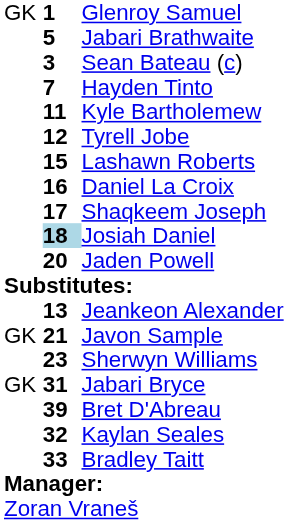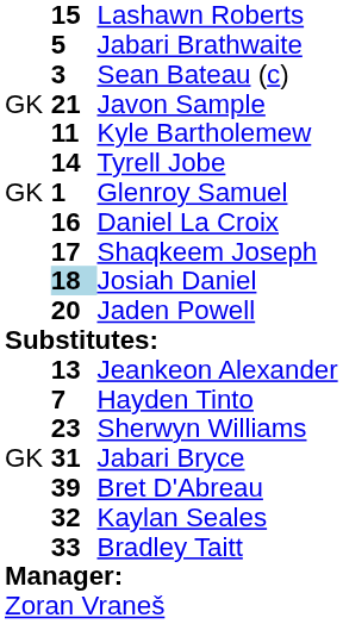 <table style="font-size: 90%" cellspacing="0" cellpadding="0">
 <tr>
 <th width=25></th>
 <th width=25></th>
 </tr>
 <tr>
-<td>GK</td>
-<td><strong>1</strong></td>
-<td> <a href='#'>Glenroy Samuel</a></td>
+<td></td>
+<td><strong>15</strong></td>
+<td> <a href='#'>Lashawn Roberts</a></td>
 <td></td>
 <td></td>
 </tr>
 <tr>
 <td></td>
 <td><strong>5</strong></td>
 <td> <a href='#'>Jabari Brathwaite</a></td>
 <td></td>
 <td></td>
 </tr>
 <tr>
 <td></td>
 <td><strong>3</strong></td>
 <td> <a href='#'>Sean Bateau</a> (<a href='#'>c</a>)</td>
 </tr>
 <tr>
-<td></td>
-<td><strong>7</strong></td>
-<td> <a href='#'>Hayden Tinto</a></td>
+<td>GK</td>
+<td><strong>21</strong></td>
+<td> <a href='#'>Javon Sample</a></td>
 <td></td>
 <td></td>
 </tr>
 <tr>
 <td></td>
 <td><strong>11</strong></td>
 <td> <a href='#'>Kyle Bartholemew</a></td>
 </tr>
 <tr>
 <td></td>
-<td><strong>12</strong></td>
+<td><strong>14</strong></td>
 <td> <a href='#'>Tyrell Jobe</a></td>
 <td></td>
 <td></td>
 </tr>
 <tr>
-<td></td>
-<td><strong>15</strong></td>
-<td> <a href='#'>Lashawn Roberts</a></td>
+<td>GK</td>
+<td><strong>1</strong></td>
+<td> <a href='#'>Glenroy Samuel</a></td>
 <td></td>
 <td></td>
 </tr>
 <tr>
 <td></td>
 <td><strong>16</strong></td>
 <td> <a href='#'>Daniel La Croix</a></td>
 </tr>
 <tr>
 <td></td>
 <td><strong>17</strong></td>
 <td> <a href='#'>Shaqkeem Joseph</a></td>
 </tr>
 <tr>
 <td></td>
 <td style="background: lightblue;"><strong>18</strong></td>
 <td> <a href='#'>Josiah Daniel</a></td>
 <td></td>
 <td></td>
 </tr>
 <tr>
 <td></td>
 <td><strong>20</strong></td>
 <td> <a href='#'>Jaden Powell</a></td>
 <td></td>
 <td></td>
 </tr>
 <tr>
 <td colspan=3><strong>Substitutes:</strong></td>
 </tr>
 <tr>
 <td></td>
 <td><strong>13</strong></td>
 <td> <a href='#'>Jeankeon Alexander</a></td>
 <td></td>
 <td></td>
 </tr>
 <tr>
-<td>GK</td>
-<td><strong>21</strong></td>
-<td> <a href='#'>Javon Sample</a></td>
+<td></td>
+<td><strong>7</strong></td>
+<td> <a href='#'>Hayden Tinto</a></td>
 <td></td>
 <td></td>
 </tr>
 <tr>
 <td></td>
 <td><strong>23</strong></td>
 <td> <a href='#'>Sherwyn Williams</a></td>
 <td></td>
 <td></td>
 </tr>
 <tr>
 <td>GK</td>
 <td><strong>31</strong></td>
 <td> <a href='#'>Jabari Bryce</a></td>
 </tr>
 <tr>
 <td></td>
 <td><strong>39</strong></td>
 <td> <a href='#'>Bret D'Abreau</a></td>
 <td></td>
 <td></td>
 </tr>
 <tr>
 <td></td>
 <td><strong>32</strong></td>
 <td> <a href='#'>Kaylan Seales</a></td>
 </tr>
 <tr>
 <td></td>
 <td><strong>33</strong></td>
 <td> <a href='#'>Bradley Taitt</a></td>
 <td></td>
 <td></td>
 </tr>
 <tr>
 <td colspan=3><strong>Manager:</strong></td>
 </tr>
 <tr>
 <td colspan=4> <a href='#'>Zoran Vraneš</a></td>
 </tr>
 </table>
